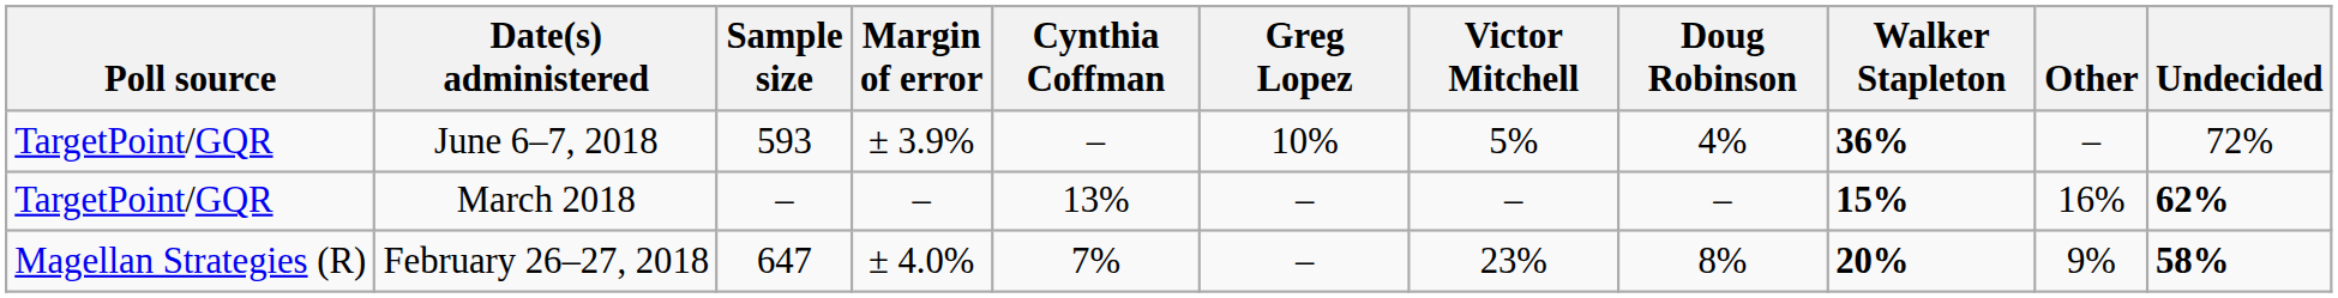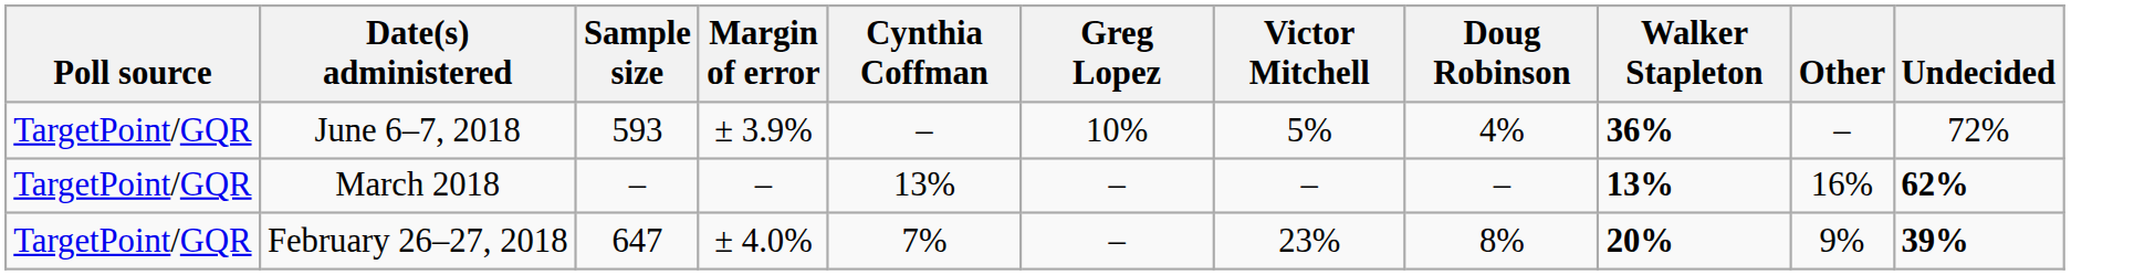 <table class="wikitable" style="font-size:90%">
 <tr valign=bottom>
 <th>Poll source</th>
 <th>Date(s)<br>administered</th>
 <th>Sample<br>size</th>
 <th>Margin<br>of error</th>
 <th style="width:75px;">Cynthia<br>Coffman</th>
 <th style="width:75px;">Greg<br>Lopez</th>
 <th style="width:75px;">Victor<br>Mitchell</th>
 <th style="width:75px;">Doug<br>Robinson</th>
 <th style="width:75px;">Walker<br>Stapleton</th>
 <th>Other</th>
 <th>Undecided</th>
 </tr>
 <tr>
 <td><a href='#'>TargetPoint</a>/<a href='#'>GQR</a></td>
 <td align=center>June 6–7, 2018</td>
 <td align=center>593</td>
 <td align=center>± 3.9%</td>
 <td align=center>–</td>
 <td align=center>10%</td>
 <td align=center>5%</td>
 <td align=center>4%</td>
 <td><strong>36%</strong></td>
 <td align=center>–</td>
 <td align=center>72%</td>
 </tr>
 <tr>
 <td><a href='#'>TargetPoint</a>/<a href='#'>GQR</a></td>
 <td align=center>March 2018</td>
 <td align=center>–</td>
 <td align=center>–</td>
 <td align=center>13%</td>
 <td align=center>–</td>
 <td align=center>–</td>
 <td align=center>–</td>
-<td><strong>15%</strong></td>
+<td><strong>13%</strong></td>
 <td align=center>16%</td>
 <td><strong>62%</strong></td>
 </tr>
 <tr>
-<td><a href='#'>Magellan Strategies</a> (R)</td>
+<td><a href='#'>TargetPoint</a>/<a href='#'>GQR</a></td>
 <td align=center>February 26–27, 2018</td>
 <td align=center>647</td>
 <td align=center>± 4.0%</td>
 <td align=center>7%</td>
 <td align=center>–</td>
 <td align=center>23%</td>
 <td align=center>8%</td>
 <td><strong>20%</strong></td>
 <td align=center>9%</td>
-<td><strong>58%</strong></td>
+<td><strong>39%</strong></td>
 </tr>
 </table>
